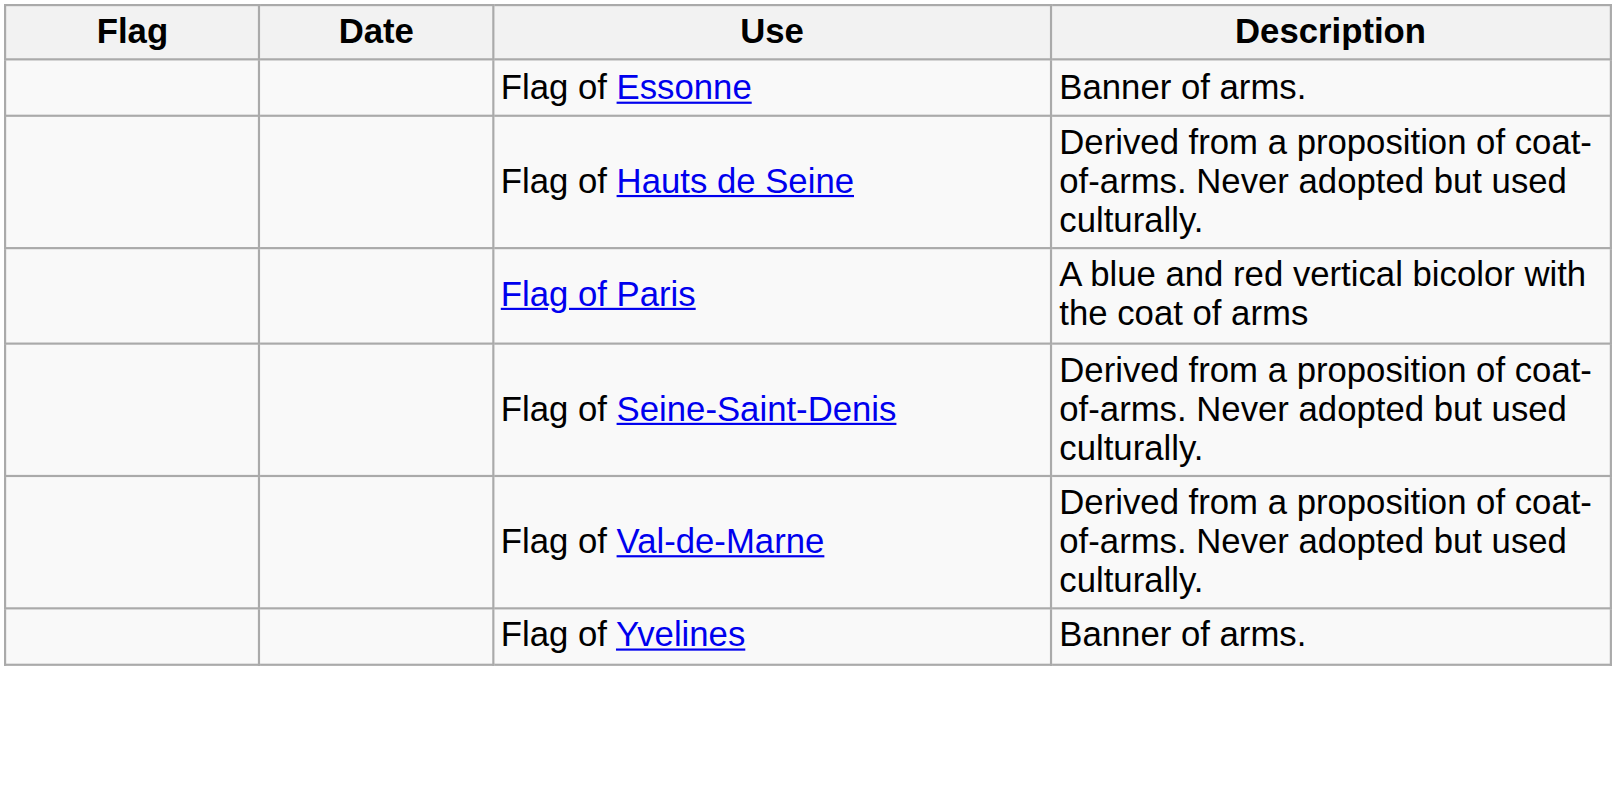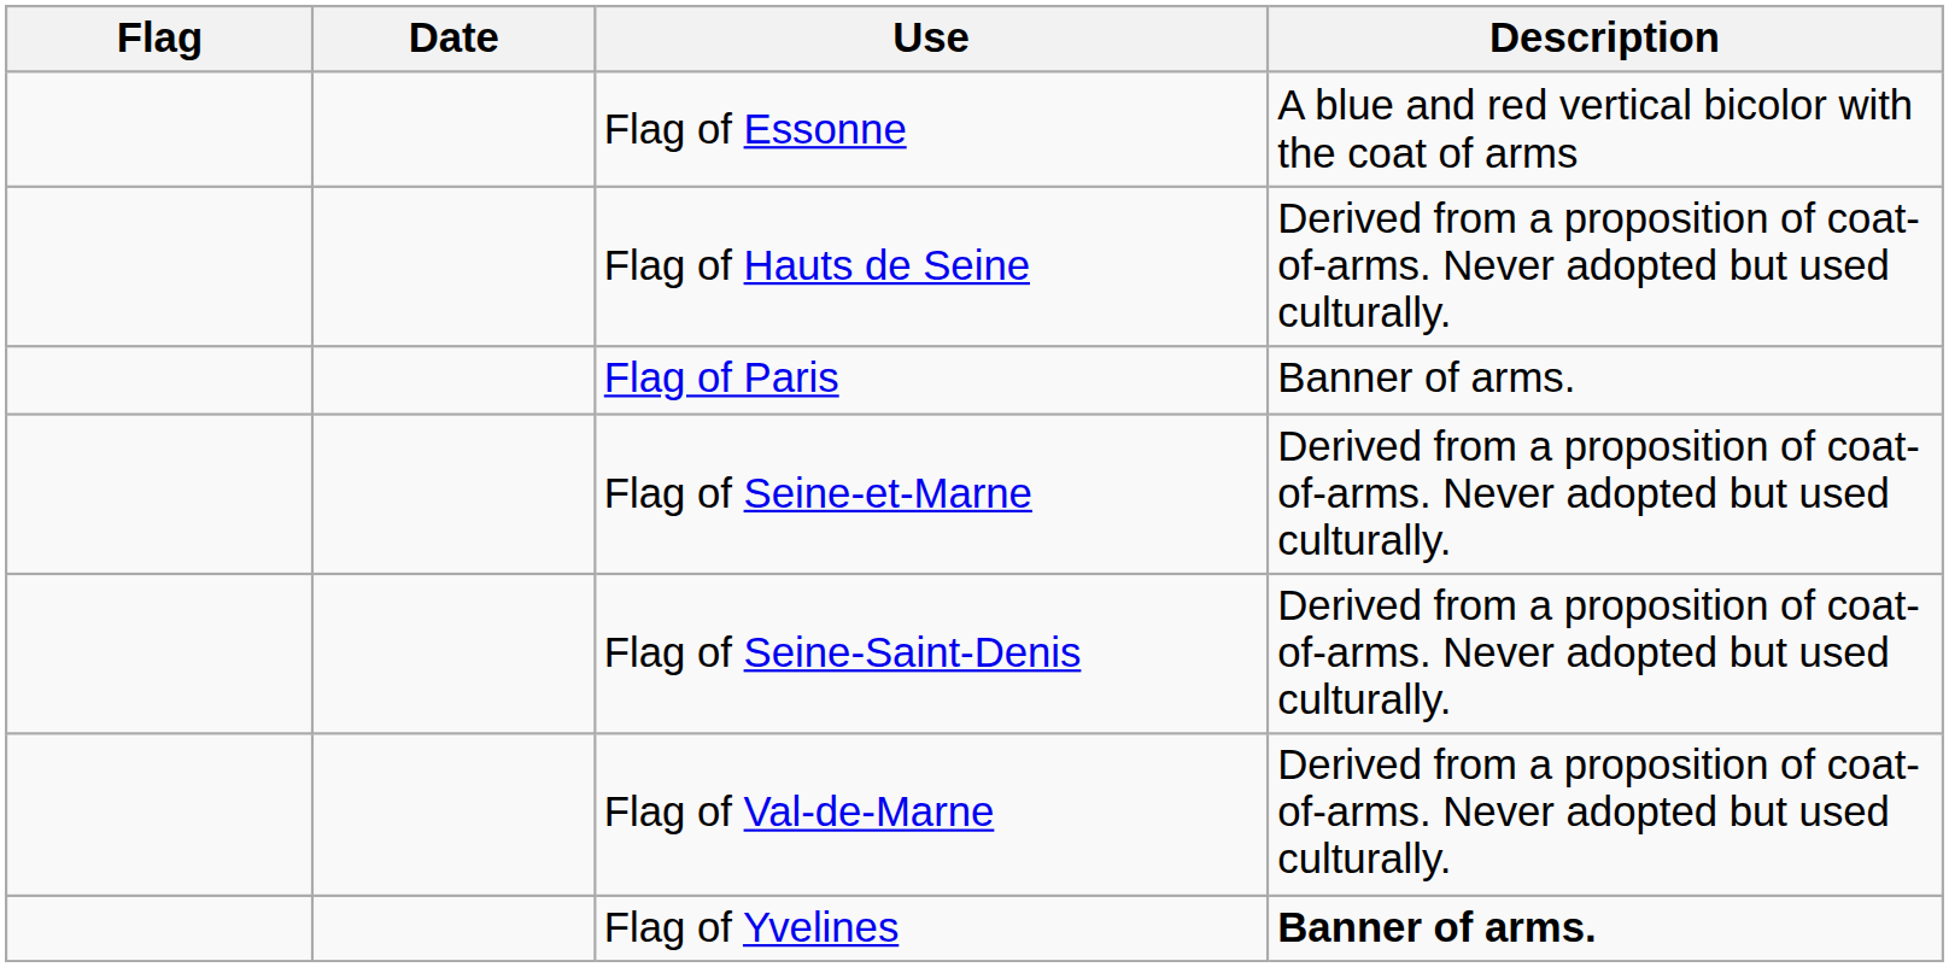 <table class="wikitable">
 <tr style="background:#efefef;">
 <th style="width:110px;">Flag</th>
 <th style="width:100px;">Date</th>
 <th style="width:250px;">Use</th>
 <th style="width:250px;">Description</th>
 </tr>
 <tr>
 <td></td>
 <td></td>
 <td>Flag of <a href='#'>Essonne</a></td>
-<td>Banner of arms.</td>
+<td>A blue and red vertical bicolor with the coat of arms</td>
 </tr>
 <tr>
 <td></td>
 <td></td>
 <td>Flag of <a href='#'>Hauts de Seine</a></td>
 <td>Derived from a proposition of coat-of-arms. Never adopted but used culturally.</td>
 </tr>
 <tr>
 <td></td>
 <td></td>
 <td><a href='#'>Flag of Paris</a> </td>
-<td>A blue and red vertical bicolor with the coat of arms</td>
+<td>Banner of arms.</td>
+</tr>
+<tr>
+<td></td>
+<td></td>
+<td>Flag of <a href='#'>Seine-et-Marne</a></td>
+<td>Derived from a proposition of coat-of-arms. Never adopted but used culturally.</td>
 </tr>
 <tr>
 <td></td>
 <td></td>
 <td>Flag of <a href='#'>Seine-Saint-Denis</a></td>
 <td>Derived from a proposition of coat-of-arms. Never adopted but used culturally.</td>
 </tr>
 <tr>
 <td></td>
 <td></td>
 <td>Flag of <a href='#'>Val-de-Marne</a></td>
 <td>Derived from a proposition of coat-of-arms. Never adopted but used culturally.</td>
 </tr>
 <tr>
 <td></td>
 <td></td>
 <td>Flag of <a href='#'>Yvelines</a></td>
-<td>Banner of arms.</td>
+<td><strong>Banner of arms.</strong></td>
 </tr>
 </table>
